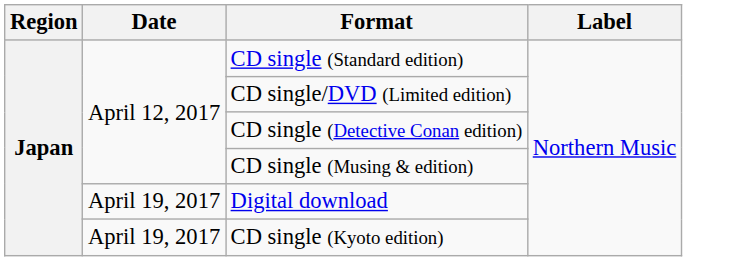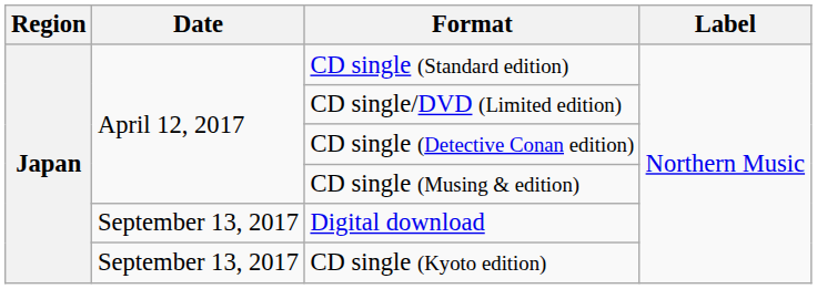 <table class="wikitable sortable plainrowheaders">
 <tr>
 <th scope="col">Region</th>
 <th scope="col">Date</th>
 <th scope="col">Format</th>
 <th scope="col">Label</th>
 </tr>
 <tr>
 <th rowspan="6">Japan</th>
 <td rowspan="4">April 12, 2017</td>
 <td><a href='#'>CD single</a> <small>(Standard edition)</small></td>
 <td rowspan="6"><a href='#'>Northern Music</a></td>
 </tr>
 <tr>
 <td>CD single/<a href='#'>DVD</a> <small>(Limited edition)</small></td>
 </tr>
 <tr>
 <td>CD single <small>(<a href='#'>Detective Conan</a> edition)</small></td>
 </tr>
 <tr>
 <td>CD single <small>(Musing &  edition)</small></td>
 </tr>
 <tr>
-<td>April 19, 2017</td>
+<td>September 13, 2017</td>
 <td><a href='#'>Digital download</a></td>
 </tr>
 <tr>
-<td>April 19, 2017</td>
+<td>September 13, 2017</td>
 <td>CD single <small>(Kyoto edition)</small></td>
 </tr>
 </table>
